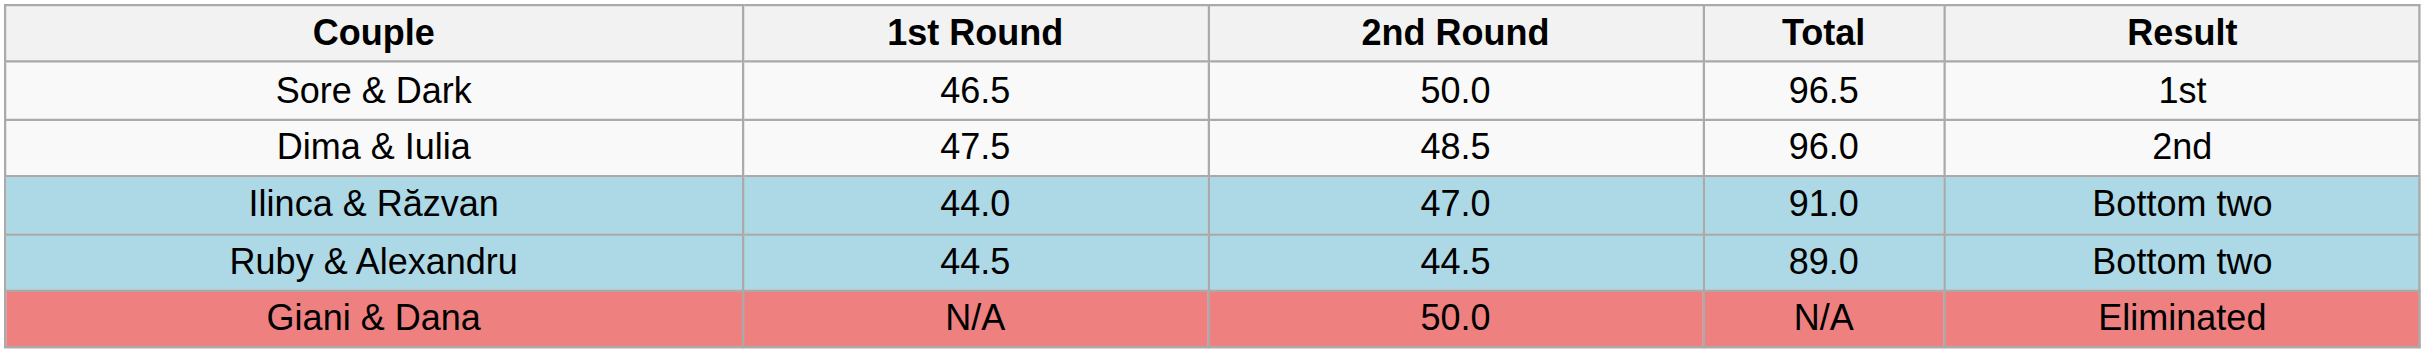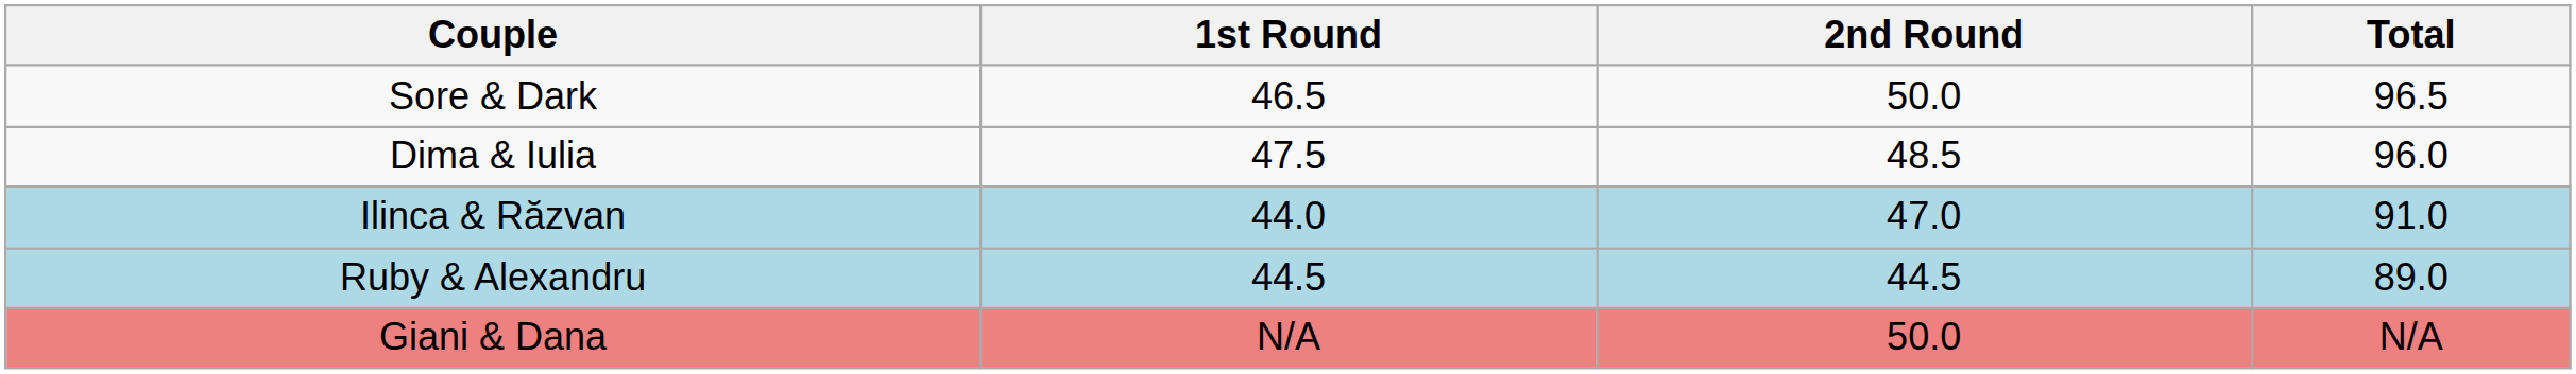 <table class="wikitable" style="text-align: center; width:85%;">
 <tr>
 <th>Couple</th>
 <th>1st Round</th>
 <th>2nd Round</th>
 <th>Total</th>
-<th>Result</th>
 </tr>
 <tr>
 <td>Sore & Dark</td>
 <td>46.5</td>
 <td>50.0</td>
 <td>96.5</td>
-<td>1st</td>
 </tr>
 <tr>
 <td>Dima & Iulia</td>
 <td>47.5</td>
 <td>48.5</td>
 <td>96.0</td>
-<td>2nd</td>
 </tr>
 <tr bgcolor=lightblue>
 <td>Ilinca & Răzvan</td>
 <td>44.0</td>
 <td>47.0</td>
 <td>91.0</td>
-<td>Bottom two</td>
 </tr>
 <tr bgcolor=lightblue>
 <td>Ruby & Alexandru</td>
 <td>44.5</td>
 <td>44.5</td>
 <td>89.0</td>
-<td>Bottom two</td>
 </tr>
 <tr bgcolor=#EF8080>
 <td>Giani & Dana</td>
 <td>N/A</td>
 <td>50.0</td>
 <td>N/A</td>
-<td>Eliminated</td>
 </tr>
 </table>
